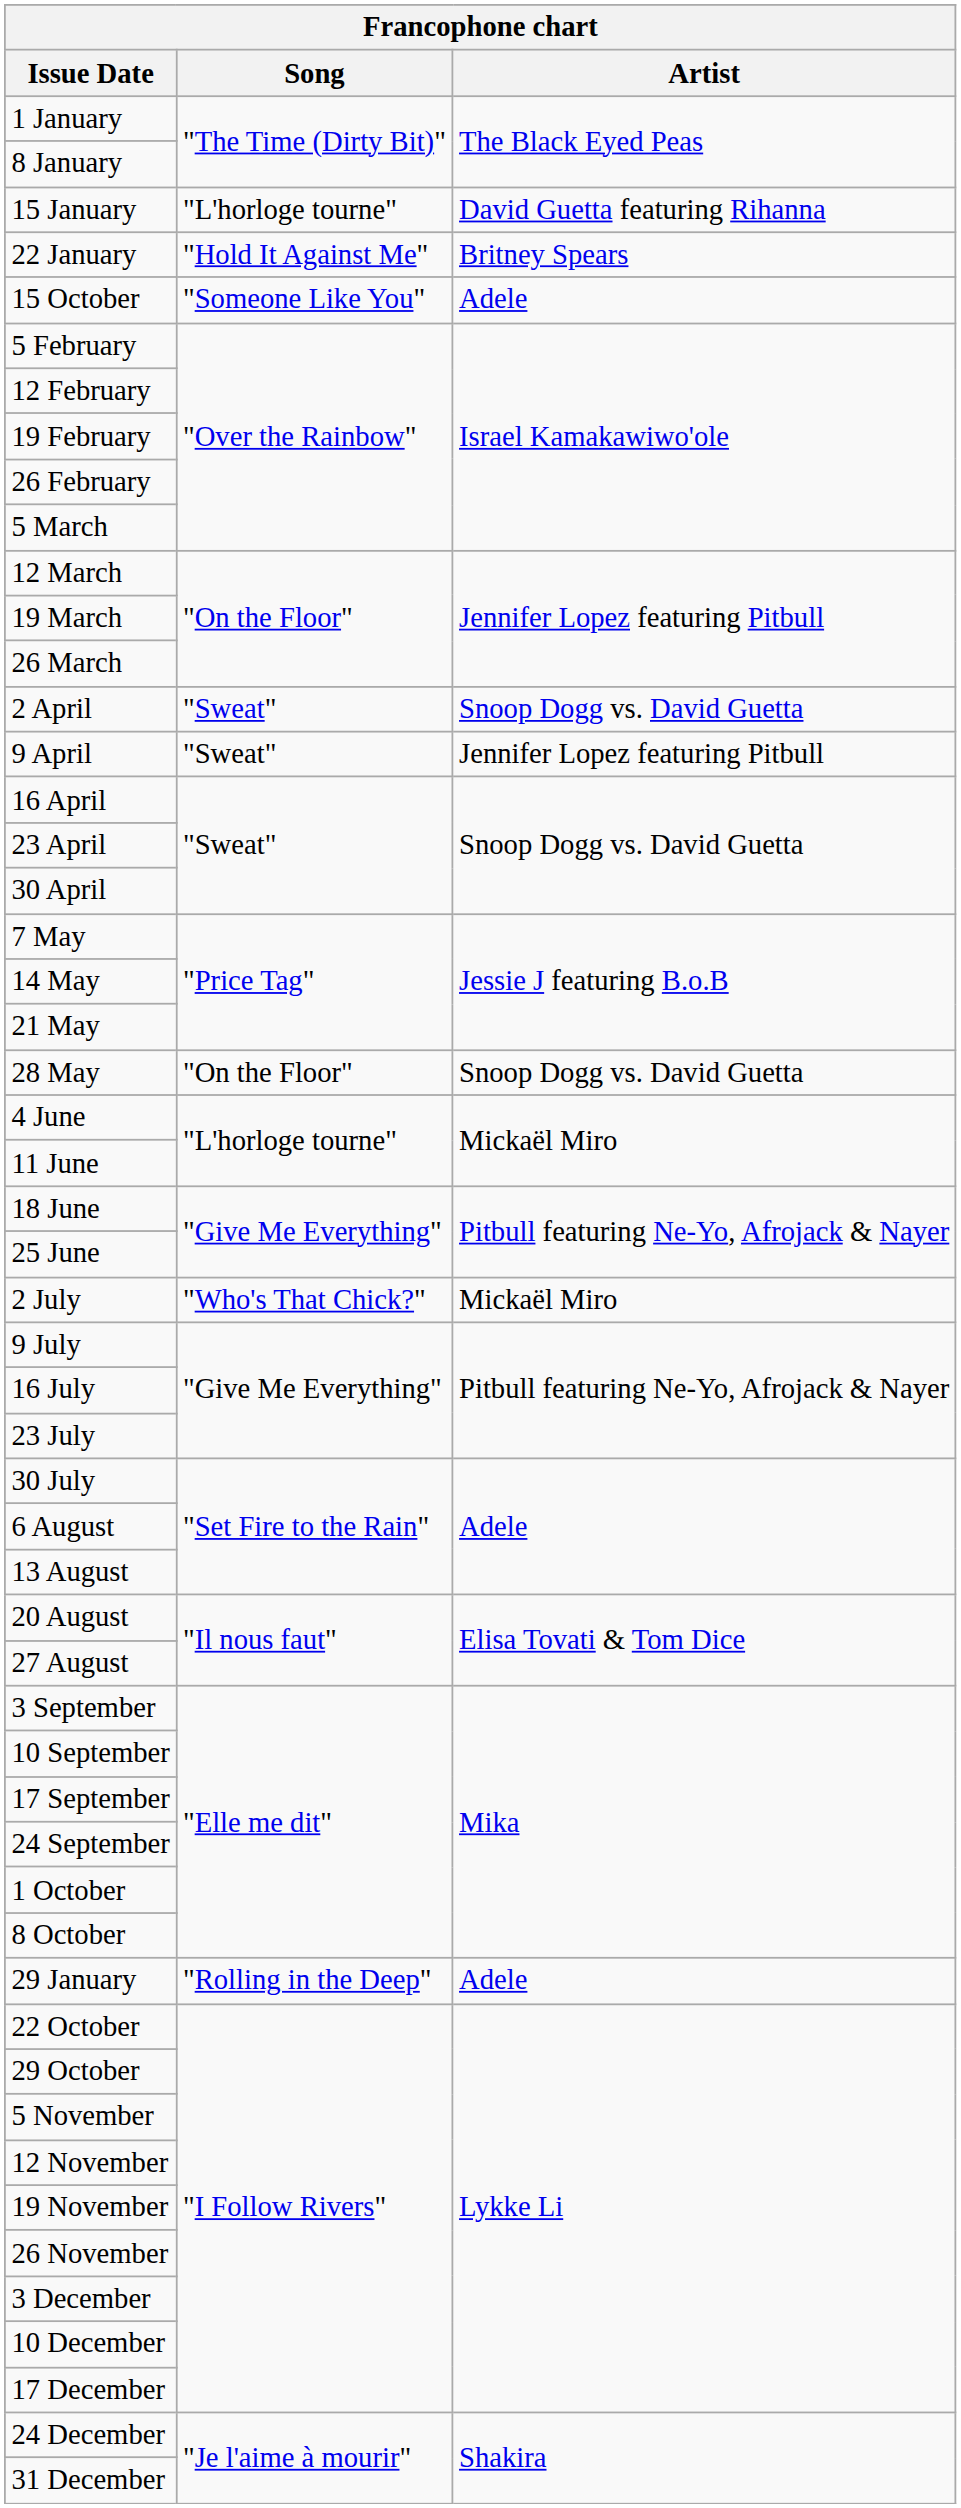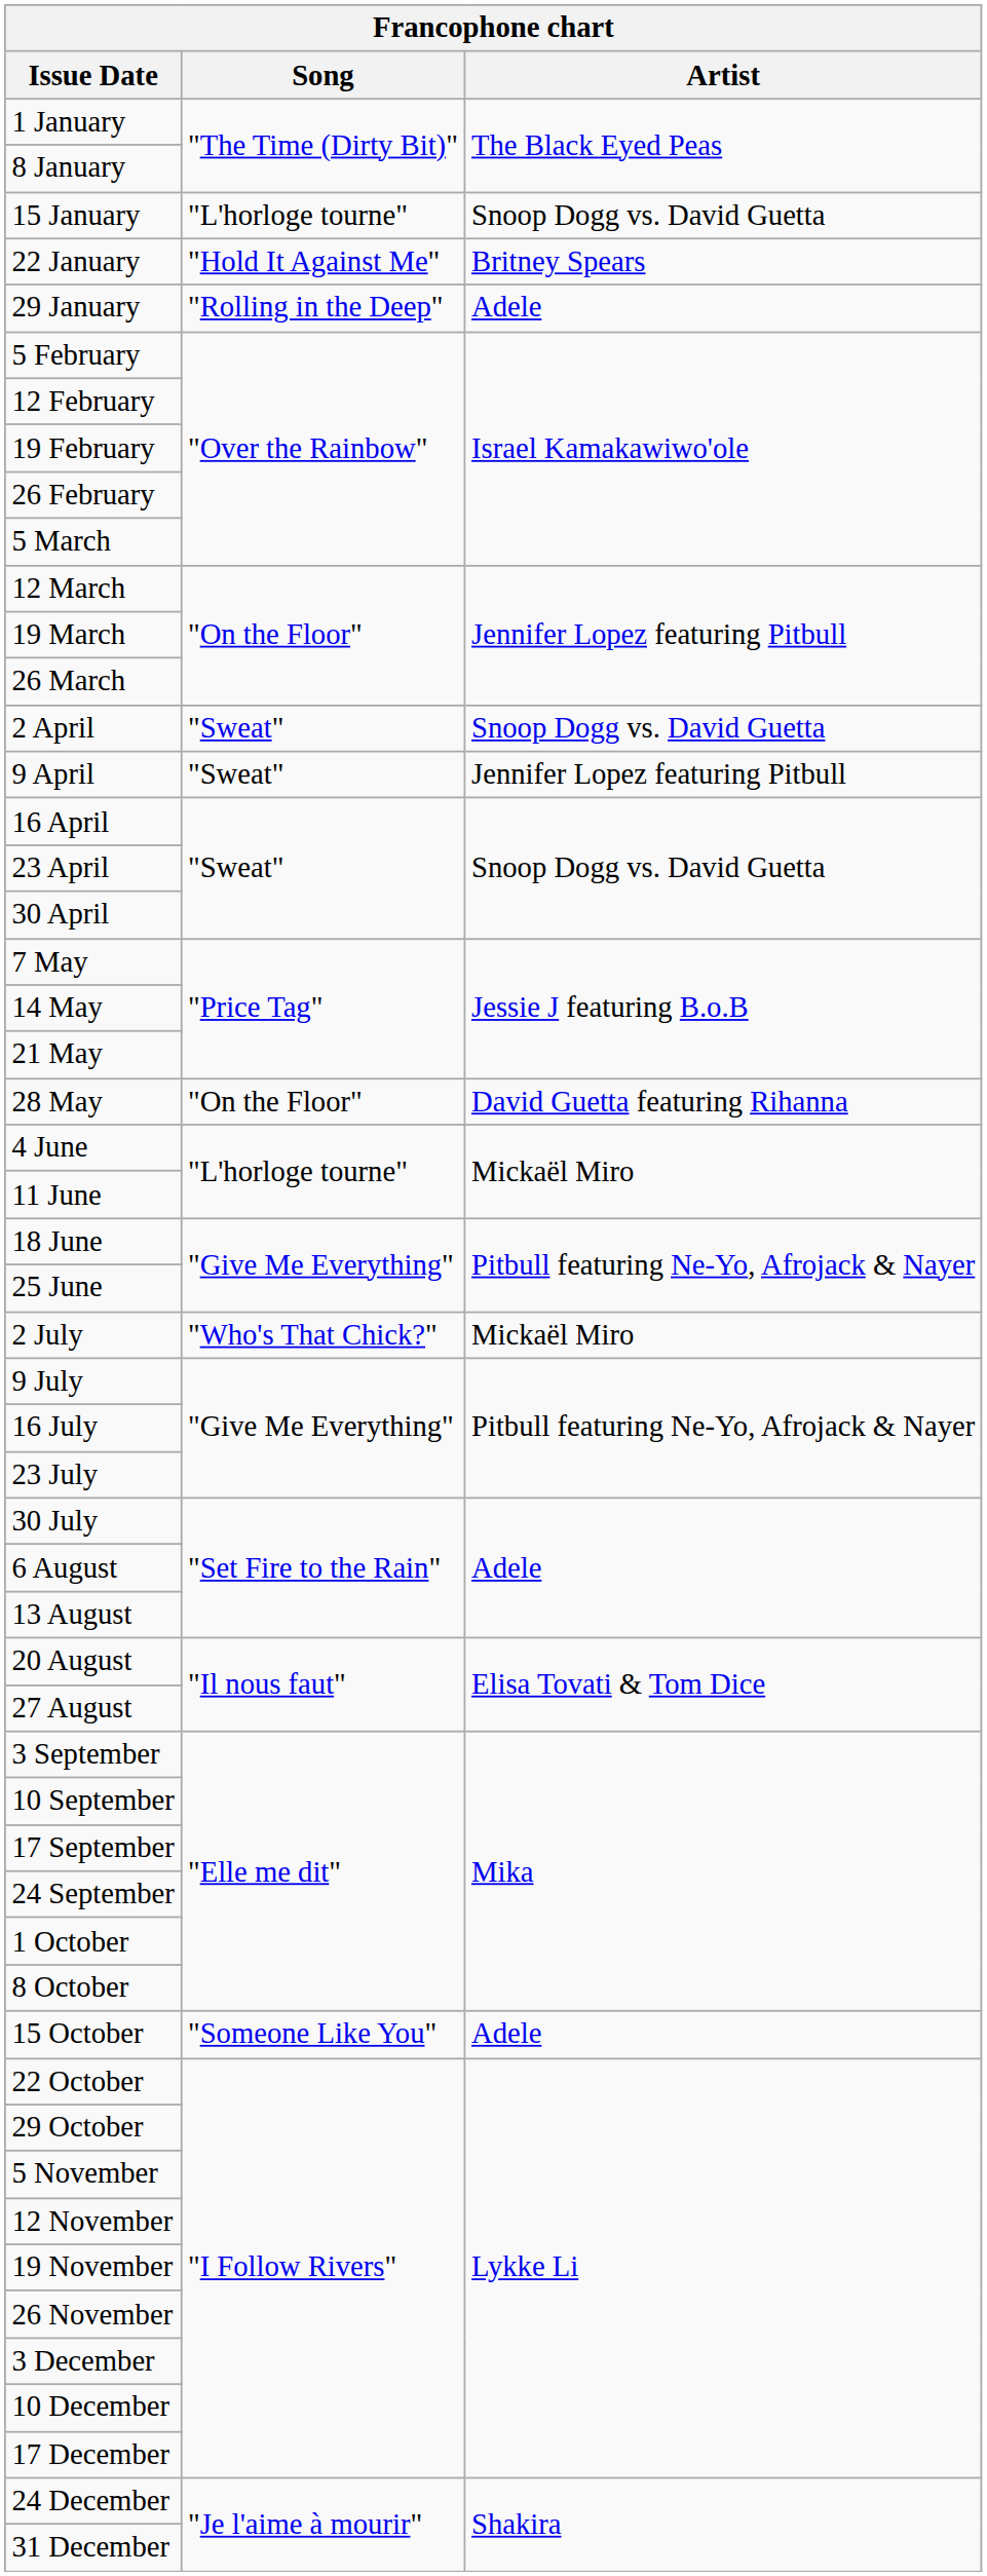 <table class="wikitable">
 <tr>
 <th colspan=3>Francophone chart</th>
 </tr>
 <tr>
 <th>Issue Date</th>
 <th>Song</th>
 <th>Artist</th>
 </tr>
 <tr>
 <td>1 January</td>
 <td rowspan=2>"<a href='#'>The Time (Dirty Bit)</a>"</td>
 <td rowspan=2><a href='#'>The Black Eyed Peas</a></td>
 </tr>
 <tr>
 <td>8 January</td>
 </tr>
 <tr>
 <td>15 January</td>
 <td>"L'horloge tourne"</td>
-<td><a href='#'>David Guetta</a> featuring <a href='#'>Rihanna</a></td>
+<td>Snoop Dogg vs. David Guetta</td>
 </tr>
 <tr>
 <td>22 January</td>
 <td>"<a href='#'>Hold It Against Me</a>"</td>
 <td><a href='#'>Britney Spears</a></td>
 </tr>
 <tr>
-<td>15 October</td>
-<td>"<a href='#'>Someone Like You</a>"</td>
+<td>29 January</td>
+<td>"<a href='#'>Rolling in the Deep</a>"</td>
 <td><a href='#'>Adele</a></td>
 </tr>
 <tr>
 <td>5 February</td>
 <td rowspan=5>"<a href='#'>Over the Rainbow</a>"</td>
 <td rowspan=5><a href='#'>Israel Kamakawiwo'ole</a></td>
 </tr>
 <tr>
 <td>12 February</td>
 </tr>
 <tr>
 <td>19 February</td>
 </tr>
 <tr>
 <td>26 February</td>
 </tr>
 <tr>
 <td>5 March</td>
 </tr>
 <tr>
 <td>12 March</td>
 <td rowspan=3>"<a href='#'>On the Floor</a>"</td>
 <td rowspan=3><a href='#'>Jennifer Lopez</a> featuring <a href='#'>Pitbull</a></td>
 </tr>
 <tr>
 <td>19 March</td>
 </tr>
 <tr>
 <td>26 March</td>
 </tr>
 <tr>
 <td>2 April</td>
 <td>"<a href='#'>Sweat</a>"</td>
 <td><a href='#'>Snoop Dogg</a> vs. <a href='#'>David Guetta</a></td>
 </tr>
 <tr>
 <td>9 April</td>
 <td>"Sweat"</td>
 <td>Jennifer Lopez featuring Pitbull</td>
 </tr>
 <tr>
 <td>16 April</td>
 <td rowspan=3>"Sweat"</td>
 <td rowspan=3>Snoop Dogg vs. David Guetta</td>
 </tr>
 <tr>
 <td>23 April</td>
 </tr>
 <tr>
 <td>30 April</td>
 </tr>
 <tr>
 <td>7 May</td>
 <td rowspan=3>"<a href='#'>Price Tag</a>"</td>
 <td rowspan=3><a href='#'>Jessie J</a> featuring <a href='#'>B.o.B</a></td>
 </tr>
 <tr>
 <td>14 May</td>
 </tr>
 <tr>
 <td>21 May</td>
 </tr>
 <tr>
 <td>28 May</td>
 <td>"On the Floor"</td>
-<td>Snoop Dogg vs. David Guetta</td>
+<td><a href='#'>David Guetta</a> featuring <a href='#'>Rihanna</a></td>
 </tr>
 <tr>
 <td>4 June</td>
 <td rowspan=2>"L'horloge tourne"</td>
 <td rowspan=2>Mickaël Miro</td>
 </tr>
 <tr>
 <td>11 June</td>
 </tr>
 <tr>
 <td>18 June</td>
 <td rowspan=2>"<a href='#'>Give Me Everything</a>"</td>
 <td rowspan=2><a href='#'>Pitbull</a> featuring <a href='#'>Ne-Yo</a>, <a href='#'>Afrojack</a> & <a href='#'>Nayer</a></td>
 </tr>
 <tr>
 <td>25 June</td>
 </tr>
 <tr>
 <td>2 July</td>
 <td>"<a href='#'>Who's That Chick?</a>"</td>
 <td>Mickaël Miro</td>
 </tr>
 <tr>
 <td>9 July</td>
 <td rowspan=3>"Give Me Everything"</td>
 <td rowspan=3>Pitbull featuring Ne-Yo, Afrojack & Nayer</td>
 </tr>
 <tr>
 <td>16 July</td>
 </tr>
 <tr>
 <td>23 July</td>
 </tr>
 <tr>
 <td>30 July</td>
 <td rowspan="3">"<a href='#'>Set Fire to the Rain</a>"</td>
 <td rowspan="3"><a href='#'>Adele</a></td>
 </tr>
 <tr>
 <td>6 August</td>
 </tr>
 <tr>
 <td>13 August</td>
 </tr>
 <tr>
 <td>20 August</td>
 <td rowspan="2">"<a href='#'>Il nous faut</a>"</td>
 <td rowspan="2"><a href='#'>Elisa Tovati</a> & <a href='#'>Tom Dice</a></td>
 </tr>
 <tr>
 <td>27 August</td>
 </tr>
 <tr>
 <td>3 September</td>
 <td rowspan="6">"<a href='#'>Elle me dit</a>"</td>
 <td rowspan="6"><a href='#'>Mika</a></td>
 </tr>
 <tr>
 <td>10 September</td>
 </tr>
 <tr>
 <td>17 September</td>
 </tr>
 <tr>
 <td>24 September</td>
 </tr>
 <tr>
 <td>1 October</td>
 </tr>
 <tr>
 <td>8 October</td>
 </tr>
 <tr>
-<td>29 January</td>
-<td>"<a href='#'>Rolling in the Deep</a>"</td>
+<td>15 October</td>
+<td>"<a href='#'>Someone Like You</a>"</td>
 <td><a href='#'>Adele</a></td>
 </tr>
 <tr>
 <td>22 October</td>
 <td rowspan="9">"<a href='#'>I Follow Rivers</a>"</td>
 <td rowspan="9"><a href='#'>Lykke Li</a></td>
 </tr>
 <tr>
 <td>29 October</td>
 </tr>
 <tr>
 <td>5 November</td>
 </tr>
 <tr>
 <td>12 November</td>
 </tr>
 <tr>
 <td>19 November</td>
 </tr>
 <tr>
 <td>26 November</td>
 </tr>
 <tr>
 <td>3 December</td>
 </tr>
 <tr>
 <td>10 December</td>
 </tr>
 <tr>
 <td>17 December</td>
 </tr>
 <tr>
 <td>24 December</td>
 <td rowspan="2">"<a href='#'>Je l'aime à mourir</a>"</td>
 <td rowspan="2"><a href='#'>Shakira</a></td>
 </tr>
 <tr>
 <td>31 December</td>
 </tr>
 </table>
